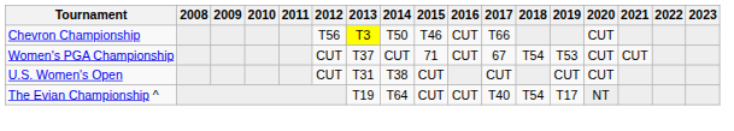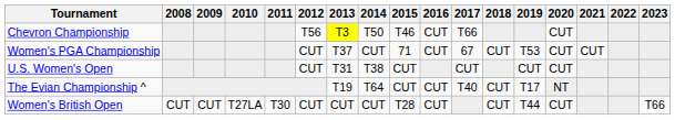 <table class="wikitable" style="font-size:95%;text-align:center;">
 <tr>
 <th>Tournament</th>
 <th>2008</th>
 <th>2009</th>
 <th>2010</th>
 <th>2011</th>
 <th>2012</th>
 <th>2013</th>
 <th>2014</th>
 <th>2015</th>
 <th>2016</th>
 <th>2017</th>
 <th>2018</th>
 <th>2019</th>
 <th>2020</th>
 <th>2021</th>
 <th>2022</th>
 <th>2023</th>
 </tr>
 <tr>
 <td align=left><a href='#'>Chevron Championship</a></td>
 <td style="background:#eeeeee;"></td>
 <td style="background:#eeeeee;"></td>
 <td style="background:#eeeeee;"></td>
 <td style="background:#eeeeee;"></td>
 <td>T56</td>
 <td style="background:yellow;">T3</td>
 <td>T50</td>
 <td>T46</td>
 <td>CUT</td>
 <td>T66</td>
 <td style="background:#eeeeee;"></td>
 <td style="background:#eeeeee;"></td>
 <td>CUT</td>
 <td style="background:#eeeeee;"></td>
 <td style="background:#eeeeee;"></td>
 <td style="background:#eeeeee;"></td>
 </tr>
 <tr>
 <td align=left><a href='#'>Women's PGA Championship</a></td>
 <td style="background:#eeeeee;"></td>
 <td style="background:#eeeeee;"></td>
 <td style="background:#eeeeee;"></td>
 <td style="background:#eeeeee;"></td>
 <td>CUT</td>
 <td>T37</td>
 <td>CUT</td>
 <td>71</td>
 <td>CUT</td>
 <td>67</td>
-<td>T54</td>
+<td>CUT</td>
 <td>T53</td>
 <td>CUT</td>
 <td>CUT</td>
 <td style="background:#eeeeee;"></td>
 <td style="background:#eeeeee;"></td>
 </tr>
 <tr>
 <td align=left><a href='#'>U.S. Women's Open</a></td>
 <td style="background:#eeeeee;"></td>
 <td style="background:#eeeeee;"></td>
 <td style="background:#eeeeee;"></td>
 <td style="background:#eeeeee;"></td>
 <td>CUT</td>
 <td>T31</td>
 <td>T38</td>
 <td>CUT</td>
 <td style="background:#eeeeee;"></td>
 <td>CUT</td>
 <td style="background:#eeeeee;"></td>
 <td>CUT</td>
 <td>CUT</td>
 <td style="background:#eeeeee;"></td>
 <td style="background:#eeeeee;"></td>
 <td style="background:#eeeeee;"></td>
 </tr>
 <tr>
 <td align=left><a href='#'>The Evian Championship</a> ^</td>
 <td colspan=5 style="background:#eeeeee;"></td>
 <td>T19</td>
 <td>T64</td>
 <td>CUT</td>
 <td>CUT</td>
 <td>T40</td>
-<td>T54</td>
+<td>CUT</td>
 <td>T17</td>
 <td style="background:#eeeeee;">NT</td>
 <td style="background:#eeeeee;"></td>
 <td style="background:#eeeeee;"></td>
 <td style="background:#eeeeee;"></td>
 </tr>
+<tr>
+<td align=left><a href='#'>Women's British Open</a></td>
+<td>CUT</td>
+<td>CUT</td>
+<td>T27<span>LA</span></td>
+<td>T30</td>
+<td>CUT</td>
+<td>CUT</td>
+<td>CUT</td>
+<td>T28</td>
+<td>CUT</td>
+<td style="background:#eeeeee;"></td>
+<td>CUT</td>
+<td>T44</td>
+<td>CUT</td>
+<td style="background:#eeeeee;"></td>
+<td style="background:#eeeeee;"></td>
+<td>T66</td>
+</tr>
 </table>
